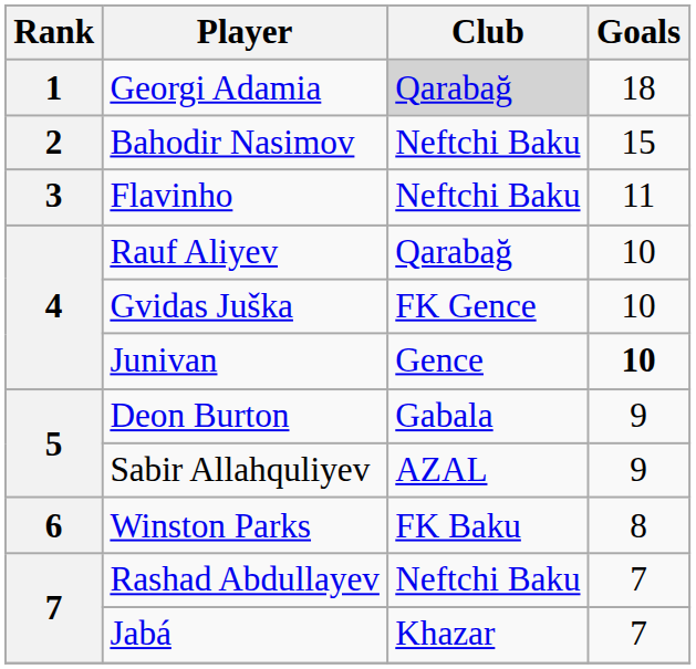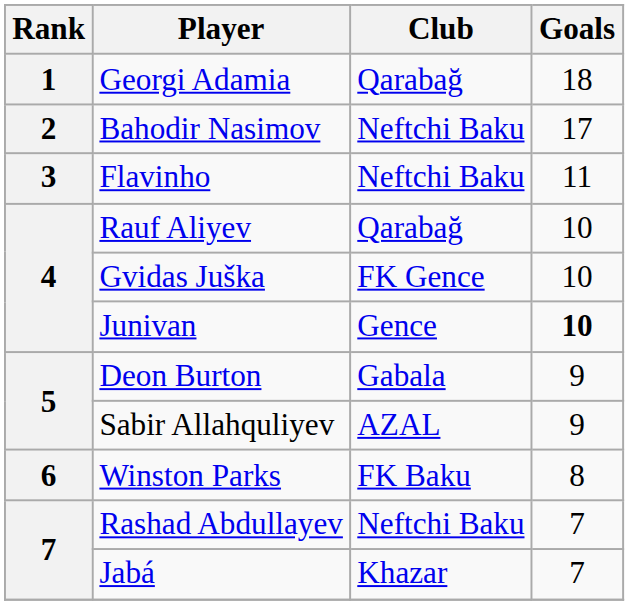 <table class="wikitable" style="text-align:center">
 <tr>
 <th>Rank</th>
 <th>Player</th>
 <th>Club</th>
 <th>Goals</th>
 </tr>
 <tr>
 <th>1</th>
 <td align="left"> <a href='#'>Georgi Adamia</a></td>
-<td align="left" style="background: lightgrey;"><a href='#'>Qarabağ</a></td>
+<td align="left"><a href='#'>Qarabağ</a></td>
 <td>18</td>
 </tr>
 <tr>
 <th>2</th>
 <td align="left"> <a href='#'>Bahodir Nasimov</a></td>
 <td align="left"><a href='#'>Neftchi Baku</a></td>
-<td>15</td>
+<td>17</td>
 </tr>
 <tr>
 <th rowspan="1">3</th>
 <td align="left"> <a href='#'>Flavinho</a></td>
 <td align="left"><a href='#'>Neftchi Baku</a></td>
 <td>11</td>
 </tr>
 <tr>
 <th rowspan="3">4</th>
 <td align="left"> <a href='#'>Rauf Aliyev</a></td>
 <td align="left"><a href='#'>Qarabağ</a></td>
 <td>10</td>
 </tr>
 <tr>
 <td align="left"> <a href='#'>Gvidas Juška</a></td>
 <td align="left"><a href='#'>FK Gence</a></td>
 <td>10</td>
 </tr>
 <tr>
 <td align="left"> <a href='#'>Junivan</a></td>
 <td align="left"><a href='#'>Gence</a></td>
 <td><strong>10</strong></td>
 </tr>
 <tr>
 <th rowspan="2">5</th>
 <td align="left"> <a href='#'>Deon Burton</a></td>
 <td align="left"><a href='#'>Gabala</a></td>
 <td>9</td>
 </tr>
 <tr>
 <td align="left"> Sabir Allahquliyev</td>
 <td align="left"><a href='#'>AZAL</a></td>
 <td>9</td>
 </tr>
 <tr>
 <th rowspan="1">6</th>
 <td align="left"> <a href='#'>Winston Parks</a></td>
 <td align="left"><a href='#'>FK Baku</a></td>
 <td>8</td>
 </tr>
 <tr>
 <th rowspan="2">7</th>
 <td align="left"> <a href='#'>Rashad Abdullayev</a></td>
 <td align="left"><a href='#'>Neftchi Baku</a></td>
 <td>7</td>
 </tr>
 <tr>
 <td align="left"> <a href='#'>Jabá</a></td>
 <td align="left"><a href='#'>Khazar</a></td>
 <td>7</td>
 </tr>
 <tr>
 </tr>
 </table>
